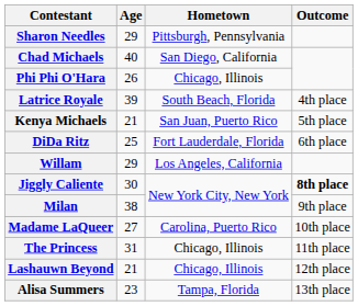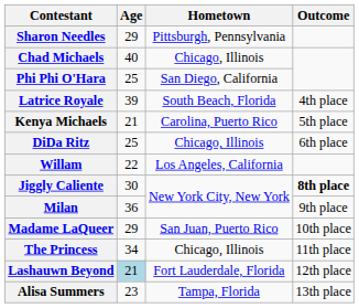 <table class="wikitable sortable" style="text-align:center">
 <tr>
 <th scope="col">Contestant</th>
 <th scope="col">Age</th>
 <th scope="col">Hometown</th>
 <th scope="col">Outcome</th>
 </tr>
 <tr>
 <th scope="row"><a href='#'>Sharon Needles</a></th>
 <td>29</td>
 <td nowrap><a href='#'>Pittsburgh</a>, Pennsylvania</td>
 <td></td>
 </tr>
 <tr>
 <th scope="row"><a href='#'>Chad Michaels</a></th>
 <td>40</td>
-<td><a href='#'>San Diego</a>, California</td>
+<td><a href='#'>Chicago</a>, Illinois</td>
 <td rowspan="2" nowrap></td>
 </tr>
 <tr>
 <th scope="row"><a href='#'>Phi Phi O'Hara</a></th>
-<td>26</td>
-<td><a href='#'>Chicago</a>, Illinois</td>
+<td>25</td>
+<td><a href='#'>San Diego</a>, California</td>
 </tr>
 <tr>
 <th scope="row"><a href='#'>Latrice Royale</a></th>
 <td>39</td>
 <td><a href='#'>South Beach, Florida</a></td>
 <td>4th place</td>
 </tr>
 <tr>
 <th scope="row">Kenya Michaels</th>
 <td>21</td>
-<td><a href='#'>San Juan, Puerto Rico</a></td>
+<td><a href='#'>Carolina, Puerto Rico</a></td>
 <td>5th place</td>
 </tr>
 <tr>
 <th scope="row"><a href='#'>DiDa Ritz</a></th>
 <td>25</td>
-<td><a href='#'>Fort Lauderdale, Florida</a></td>
+<td><a href='#'>Chicago, Illinois</a></td>
 <td>6th place</td>
 </tr>
 <tr>
 <th scope="row"><a href='#'>Willam</a></th>
-<td>29</td>
+<td>22</td>
 <td><a href='#'>Los Angeles, California</a></td>
 <td></td>
 </tr>
 <tr>
 <th scope="row"><a href='#'>Jiggly Caliente</a></th>
 <td>30</td>
 <td rowspan="2" nowrap><a href='#'>New York City, New York</a></td>
 <td><strong>8th place</strong></td>
 </tr>
 <tr>
 <th scope="row"><a href='#'>Milan</a></th>
-<td>38</td>
+<td>36</td>
 <td>9th place</td>
 </tr>
 <tr>
 <th scope="row"><a href='#'>Madame LaQueer</a></th>
-<td>27</td>
-<td><a href='#'>Carolina, Puerto Rico</a></td>
+<td>29</td>
+<td><a href='#'>San Juan, Puerto Rico</a></td>
 <td>10th place</td>
 </tr>
 <tr>
 <th scope="row"><a href='#'>The Princess</a></th>
-<td>31</td>
+<td>34</td>
 <td>Chicago, Illinois</td>
 <td>11th place</td>
 </tr>
 <tr>
 <th scope="row" nowrap><a href='#'>Lashauwn Beyond</a></th>
-<td>21</td>
-<td><a href='#'>Chicago, Illinois</a></td>
+<td style="background: lightblue;">21</td>
+<td><a href='#'>Fort Lauderdale, Florida</a></td>
 <td>12th place</td>
 </tr>
 <tr>
 <th scope="row">Alisa Summers</th>
 <td>23</td>
 <td><a href='#'>Tampa, Florida</a></td>
 <td>13th place</td>
 </tr>
 </table>
